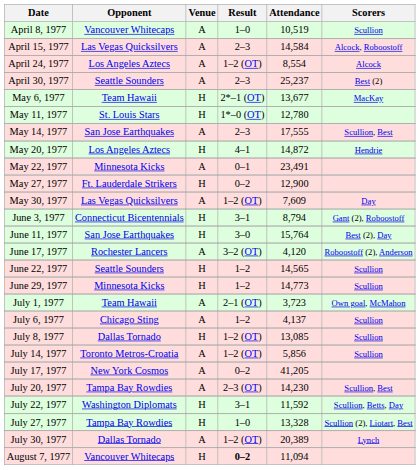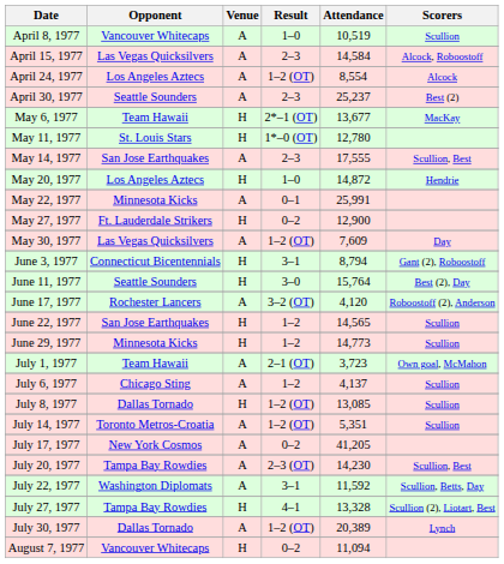 <table class="wikitable" style="font-size:95%; text-align:center">
 <tr>
 <th>Date</th>
 <th>Opponent</th>
 <th>Venue</th>
 <th>Result</th>
 <th>Attendance</th>
 <th>Scorers</th>
 </tr>
 <tr bgcolor="#ddffdd">
 <td>April 8, 1977</td>
 <td><a href='#'>Vancouver Whitecaps</a></td>
 <td>A</td>
 <td>1–0</td>
 <td>10,519</td>
 <td><small><a href='#'>Scullion</a></small></td>
 </tr>
 <tr>
 </tr>
 <tr bgcolor="#ffdddd">
 <td>April 15, 1977</td>
 <td><a href='#'>Las Vegas Quicksilvers</a></td>
 <td>A</td>
 <td>2–3</td>
 <td>14,584</td>
 <td><small><a href='#'>Alcock</a>, <a href='#'>Roboostoff</a></small></td>
 </tr>
 <tr>
 </tr>
 <tr bgcolor="#ffdddd">
 <td>April 24, 1977</td>
 <td><a href='#'>Los Angeles Aztecs</a></td>
 <td>A</td>
 <td>1–2 (<a href='#'>OT</a>)</td>
 <td>8,554</td>
 <td><small><a href='#'>Alcock</a></small></td>
 </tr>
 <tr>
 </tr>
 <tr bgcolor="#ffdddd">
 <td>April 30, 1977</td>
 <td><a href='#'>Seattle Sounders</a></td>
 <td>A</td>
 <td>2–3</td>
 <td>25,237</td>
 <td><small><a href='#'>Best</a> (2)</small></td>
 </tr>
 <tr>
 </tr>
 <tr bgcolor="#ddffdd">
 <td>May 6, 1977</td>
 <td><a href='#'>Team Hawaii</a></td>
 <td>H</td>
 <td>2*–1 (<a href='#'>OT</a>)</td>
 <td>13,677</td>
 <td><small><a href='#'>MacKay</a></small></td>
 </tr>
 <tr>
 </tr>
 <tr bgcolor="#ddffdd">
 <td>May 11, 1977</td>
 <td><a href='#'>St. Louis Stars</a></td>
 <td>H</td>
 <td>1*–0 (<a href='#'>OT</a>)</td>
 <td>12,780</td>
 <td></td>
 </tr>
 <tr>
 </tr>
 <tr bgcolor="#ffdddd">
 <td>May 14, 1977</td>
 <td><a href='#'>San Jose Earthquakes</a></td>
 <td>A</td>
 <td>2–3</td>
 <td>17,555</td>
 <td><small><a href='#'>Scullion</a>, <a href='#'>Best</a></small></td>
 </tr>
 <tr>
 </tr>
 <tr bgcolor="#ddffdd">
 <td>May 20, 1977</td>
 <td><a href='#'>Los Angeles Aztecs</a></td>
 <td>H</td>
-<td>4–1</td>
+<td>1–0</td>
 <td>14,872</td>
 <td><small><a href='#'>Hendrie</a></small></td>
 </tr>
 <tr>
 </tr>
 <tr bgcolor="#ffdddd">
 <td>May 22, 1977</td>
 <td><a href='#'>Minnesota Kicks</a></td>
 <td>A</td>
 <td>0–1</td>
-<td>23,491</td>
+<td>25,991</td>
 <td></td>
 </tr>
 <tr>
 </tr>
 <tr bgcolor="#ffdddd">
 <td>May 27, 1977</td>
 <td><a href='#'>Ft. Lauderdale Strikers</a></td>
 <td>H</td>
 <td>0–2</td>
 <td>12,900</td>
 <td></td>
 </tr>
 <tr>
 </tr>
 <tr bgcolor="#ffdddd">
 <td>May 30, 1977</td>
 <td><a href='#'>Las Vegas Quicksilvers</a></td>
 <td>A</td>
 <td>1–2 (<a href='#'>OT</a>)</td>
 <td>7,609</td>
 <td><small><a href='#'>Day</a></small></td>
 </tr>
 <tr>
 </tr>
 <tr bgcolor="#ddffdd">
 <td>June 3, 1977</td>
 <td><a href='#'>Connecticut Bicentennials</a></td>
 <td>H</td>
 <td>3–1</td>
 <td>8,794</td>
 <td><small><a href='#'>Gant</a> (2), <a href='#'>Roboostoff</a></small></td>
 </tr>
 <tr>
 </tr>
 <tr bgcolor="#ddffdd">
 <td>June 11, 1977</td>
-<td><a href='#'>San Jose Earthquakes</a></td>
+<td><a href='#'>Seattle Sounders</a></td>
 <td>H</td>
 <td>3–0</td>
 <td>15,764</td>
 <td><small><a href='#'>Best</a> (2), <a href='#'>Day</a></small></td>
 </tr>
 <tr>
 </tr>
 <tr bgcolor="#ddffdd">
 <td>June 17, 1977</td>
 <td><a href='#'>Rochester Lancers</a></td>
 <td>A</td>
 <td>3–2 (<a href='#'>OT</a>)</td>
 <td>4,120</td>
 <td><small><a href='#'>Roboostoff</a> (2), <a href='#'>Anderson</a></small></td>
 </tr>
 <tr>
 </tr>
 <tr bgcolor="#ffdddd">
 <td>June 22, 1977</td>
-<td><a href='#'>Seattle Sounders</a></td>
+<td><a href='#'>San Jose Earthquakes</a></td>
 <td>H</td>
 <td>1–2</td>
 <td>14,565</td>
 <td><small><a href='#'>Scullion</a></small></td>
 </tr>
 <tr>
 </tr>
 <tr bgcolor="#ffdddd">
 <td>June 29, 1977</td>
 <td><a href='#'>Minnesota Kicks</a></td>
 <td>H</td>
 <td>1–2</td>
 <td>14,773</td>
 <td><small><a href='#'>Scullion</a></small></td>
 </tr>
 <tr>
 </tr>
 <tr bgcolor="#ddffdd">
 <td>July 1, 1977</td>
 <td><a href='#'>Team Hawaii</a></td>
 <td>A</td>
 <td>2–1 (<a href='#'>OT</a>)</td>
 <td>3,723</td>
 <td><small><a href='#'>Own goal</a>, <a href='#'>McMahon</a></small></td>
 </tr>
 <tr>
 </tr>
 <tr bgcolor="#ffdddd">
 <td>July 6, 1977</td>
 <td><a href='#'>Chicago Sting</a></td>
 <td>A</td>
 <td>1–2</td>
 <td>4,137</td>
 <td><small><a href='#'>Scullion</a></small></td>
 </tr>
 <tr>
 </tr>
 <tr bgcolor="#ffdddd">
 <td>July 8, 1977</td>
 <td><a href='#'>Dallas Tornado</a></td>
 <td>H</td>
 <td>1–2 (<a href='#'>OT</a>)</td>
 <td>13,085</td>
 <td><small><a href='#'>Scullion</a></small></td>
 </tr>
 <tr>
 </tr>
 <tr bgcolor="#ffdddd">
 <td>July 14, 1977</td>
 <td><a href='#'>Toronto Metros-Croatia</a></td>
 <td>A</td>
 <td>1–2 (<a href='#'>OT</a>)</td>
-<td>5,856</td>
+<td>5,351</td>
 <td><small><a href='#'>Scullion</a></small></td>
 </tr>
 <tr>
 </tr>
 <tr bgcolor="#ffdddd">
 <td>July 17, 1977</td>
 <td><a href='#'>New York Cosmos</a></td>
 <td>A</td>
 <td>0–2</td>
 <td>41,205</td>
 <td></td>
 </tr>
 <tr>
 </tr>
 <tr bgcolor="#ffdddd">
 <td>July 20, 1977</td>
 <td><a href='#'>Tampa Bay Rowdies</a></td>
 <td>A</td>
 <td>2–3 (<a href='#'>OT</a>)</td>
 <td>14,230</td>
 <td><small><a href='#'>Scullion</a>, <a href='#'>Best</a></small></td>
 </tr>
 <tr>
 </tr>
 <tr bgcolor="#ddffdd">
 <td>July 22, 1977</td>
 <td><a href='#'>Washington Diplomats</a></td>
-<td>H</td>
+<td>A</td>
 <td>3–1</td>
 <td>11,592</td>
 <td><small><a href='#'>Scullion</a>, <a href='#'>Betts</a>, <a href='#'>Day</a></small></td>
 </tr>
 <tr>
 </tr>
 <tr bgcolor="#ddffdd">
 <td>July 27, 1977</td>
 <td><a href='#'>Tampa Bay Rowdies</a></td>
 <td>H</td>
-<td>1–0</td>
+<td>4–1</td>
 <td>13,328</td>
 <td><small><a href='#'>Scullion</a> (2), <a href='#'>Liotart</a>, <a href='#'>Best</a></small></td>
 </tr>
 <tr>
 </tr>
 <tr bgcolor="#ffdddd">
 <td>July 30, 1977</td>
 <td><a href='#'>Dallas Tornado</a></td>
 <td>A</td>
 <td>1–2 (<a href='#'>OT</a>)</td>
 <td>20,389</td>
 <td><small><a href='#'>Lynch</a></small></td>
 </tr>
 <tr>
 </tr>
 <tr bgcolor="#ffdddd">
 <td>August 7, 1977</td>
 <td><a href='#'>Vancouver Whitecaps</a></td>
 <td>H</td>
-<td><strong>0–2</strong></td>
+<td>0–2</td>
 <td>11,094</td>
 <td></td>
 </tr>
 </table>
